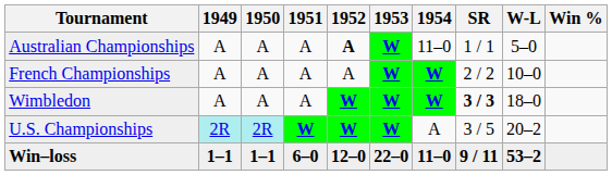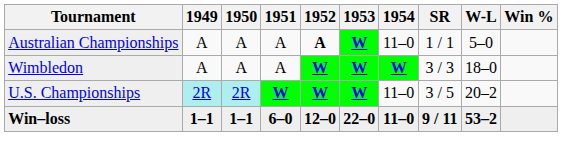 <table class="wikitable" style=text-align:center>
 <tr bgcolor="#efefef">
 <th>Tournament</th>
 <th>1949</th>
 <th>1950</th>
 <th>1951</th>
 <th>1952</th>
 <th>1953</th>
 <th>1954</th>
 <th>SR</th>
 <th>W-L</th>
 <th>Win %</th>
 </tr>
 <tr>
 <td style=background:#efefef;text-align:left><a href='#'>Australian Championships</a></td>
 <td>A</td>
 <td>A</td>
 <td>A</td>
 <td><strong>A</strong></td>
 <td align="center" style="background:#00ff00;"><a href='#'><strong>W</strong></a></td>
 <td>11–0</td>
 <td>1 / 1</td>
 <td>5–0</td>
 <td></td>
 </tr>
 <tr>
-<td style=background:#efefef;text-align:left><a href='#'>French Championships</a></td>
-<td>A</td>
-<td>A</td>
-<td>A</td>
-<td>A</td>
-<td style="background:#00ff00;"><a href='#'><strong>W</strong></a></td>
-<td style="background:#00ff00;"><a href='#'><strong>W</strong></a></td>
-<td>2 / 2</td>
-<td>10–0</td>
-<td></td>
-</tr>
-<tr>
 <td style=background:#efefef;text-align:left><a href='#'>Wimbledon</a></td>
 <td>A</td>
 <td>A</td>
 <td>A</td>
 <td style="background:#00ff00;"><a href='#'><strong>W</strong></a></td>
 <td style="background:#00ff00;"><a href='#'><strong>W</strong></a></td>
 <td style="background:#00ff00;"><a href='#'><strong>W</strong></a></td>
-<td><strong>3 / 3</strong></td>
+<td>3 / 3</td>
 <td>18–0</td>
 <td></td>
 </tr>
 <tr>
 <td style=background:#efefef;text-align:left><a href='#'>U.S. Championships</a></td>
 <td align="center" style="background:#afeeee;"><a href='#'>2R</a></td>
 <td align="center" style="background:#afeeee;"><a href='#'>2R</a></td>
 <td align="center" style="background:#00ff00;"><a href='#'><strong>W</strong></a></td>
 <td align="center" style="background:#00ff00;"><a href='#'><strong>W</strong></a></td>
 <td align="center" style="background:#00ff00;"><a href='#'><strong>W</strong></a></td>
-<td>A</td>
+<td>11–0</td>
 <td>3 / 5</td>
 <td>20–2</td>
 <td></td>
 </tr>
 <tr style="font-weight:bold; background:#efefef">
 <td style=text-align:left>Win–loss</td>
 <td>1–1</td>
 <td>1–1</td>
 <td>6–0</td>
 <td>12–0</td>
 <td>22–0</td>
 <td>11–0</td>
 <td>9 / 11</td>
 <td>53–2</td>
 <td></td>
 </tr>
 </table>
